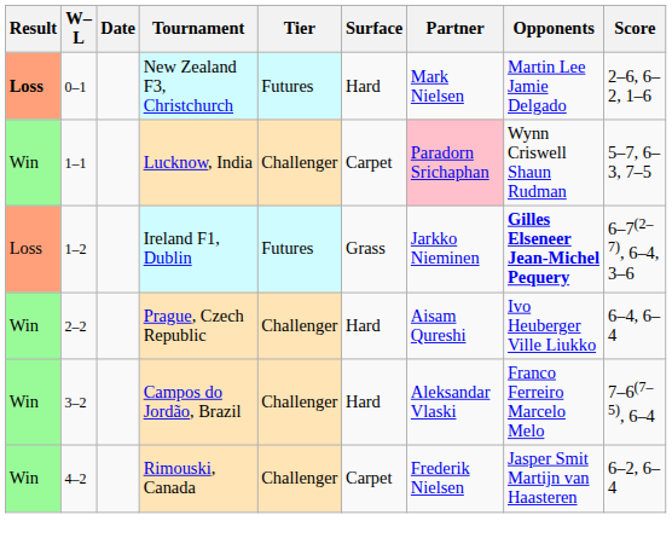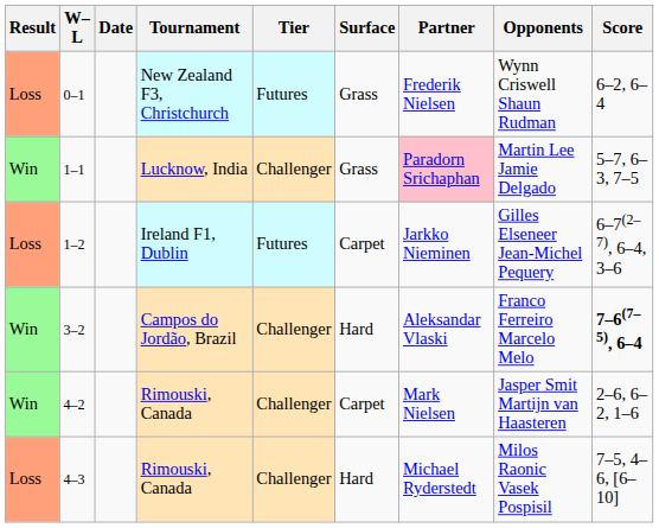 <table class="sortable wikitable">
 <tr>
 <th>Result</th>
 <th class="unsortable">W–L</th>
 <th>Date</th>
 <th>Tournament</th>
 <th>Tier</th>
 <th>Surface</th>
 <th>Partner</th>
 <th>Opponents</th>
 <th class="unsortable">Score</th>
 </tr>
 <tr>
-<td style="background:#ffa07a;"><strong>Loss</strong></td>
+<td style="background:#ffa07a;">Loss</td>
 <td><small>0–1</small></td>
 <td></td>
 <td style="background:#cffcff;">New Zealand F3, <a href='#'>Christchurch</a></td>
 <td style="background:#cffcff;">Futures</td>
-<td>Hard</td>
-<td> <a href='#'>Mark Nielsen</a></td>
-<td> <a href='#'>Martin Lee</a> <br>  <a href='#'>Jamie Delgado</a></td>
-<td>2–6, 6–2, 1–6</td>
+<td>Grass</td>
+<td> <a href='#'>Frederik Nielsen</a></td>
+<td> Wynn Criswell <br>  <a href='#'>Shaun Rudman</a></td>
+<td>6–2, 6–4</td>
 </tr>
 <tr>
 <td style="background:#98fb98;">Win</td>
 <td><small>1–1</small></td>
 <td></td>
 <td style="background:moccasin;"><a href='#'>Lucknow</a>, India</td>
 <td style="background:moccasin;">Challenger</td>
-<td>Carpet</td>
+<td>Grass</td>
 <td style="background: pink;"> <a href='#'>Paradorn Srichaphan</a></td>
-<td> Wynn Criswell <br>  <a href='#'>Shaun Rudman</a></td>
+<td> <a href='#'>Martin Lee</a> <br>  <a href='#'>Jamie Delgado</a></td>
 <td>5–7, 6–3, 7–5</td>
 </tr>
 <tr>
 <td style="background:#ffa07a;">Loss</td>
 <td><small>1–2</small></td>
 <td></td>
 <td style="background:#cffcff;">Ireland F1, <a href='#'>Dublin</a></td>
 <td style="background:#cffcff;">Futures</td>
-<td>Grass</td>
+<td>Carpet</td>
 <td> <a href='#'>Jarkko Nieminen</a></td>
-<td><strong> <a href='#'>Gilles Elseneer</a> <br>  <a href='#'>Jean-Michel Pequery</a></strong></td>
+<td> <a href='#'>Gilles Elseneer</a> <br>  <a href='#'>Jean-Michel Pequery</a></td>
 <td>6–7<sup>(2–7)</sup>, 6–4, 3–6</td>
-</tr>
-<tr>
-<td style="background:#98fb98;">Win</td>
-<td><small>2–2</small></td>
-<td></td>
-<td style="background:moccasin;"><a href='#'>Prague</a>, Czech Republic</td>
-<td style="background:moccasin;">Challenger</td>
-<td>Hard</td>
-<td> <a href='#'>Aisam Qureshi</a></td>
-<td> <a href='#'>Ivo Heuberger</a> <br>  <a href='#'>Ville Liukko</a></td>
-<td>6–4, 6–4</td>
 </tr>
 <tr>
 <td style="background:#98fb98;">Win</td>
 <td><small>3–2</small></td>
 <td></td>
 <td style="background:moccasin;"><a href='#'>Campos do Jordão</a>, Brazil</td>
 <td style="background:moccasin;">Challenger</td>
 <td>Hard</td>
 <td> <a href='#'>Aleksandar Vlaski</a></td>
 <td> <a href='#'>Franco Ferreiro</a> <br>  <a href='#'>Marcelo Melo</a></td>
-<td>7–6<sup>(7–5)</sup>, 6–4</td>
+<td><strong>7–6<sup>(7–5)</sup>, 6–4</strong></td>
 </tr>
 <tr>
 <td style="background:#98fb98;">Win</td>
 <td><small>4–2</small></td>
 <td></td>
 <td style="background:moccasin;"><a href='#'>Rimouski</a>, Canada</td>
 <td style="background:moccasin;">Challenger</td>
 <td>Carpet</td>
-<td> <a href='#'>Frederik Nielsen</a></td>
+<td> <a href='#'>Mark Nielsen</a></td>
 <td> <a href='#'>Jasper Smit</a> <br>  <a href='#'>Martijn van Haasteren</a></td>
-<td>6–2, 6–4</td>
+<td>2–6, 6–2, 1–6</td>
+</tr>
+<tr>
+<td style="background:#ffa07a;">Loss</td>
+<td><small>4–3</small></td>
+<td></td>
+<td style="background:moccasin;"><a href='#'>Rimouski</a>, Canada</td>
+<td style="background:moccasin;">Challenger</td>
+<td>Hard</td>
+<td> <a href='#'>Michael Ryderstedt</a></td>
+<td> <a href='#'>Milos Raonic</a> <br>  <a href='#'>Vasek Pospisil</a></td>
+<td>7–5, 4–6, [6–10]</td>
 </tr>
 </table>
